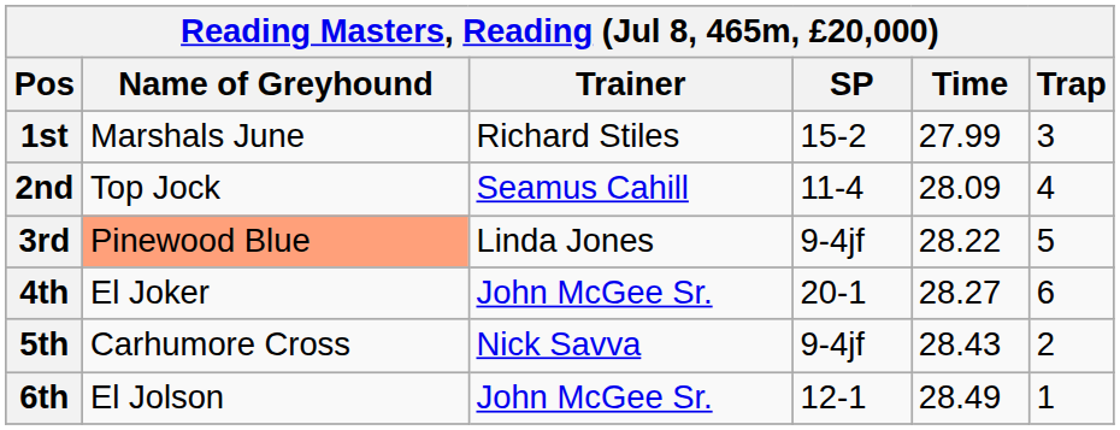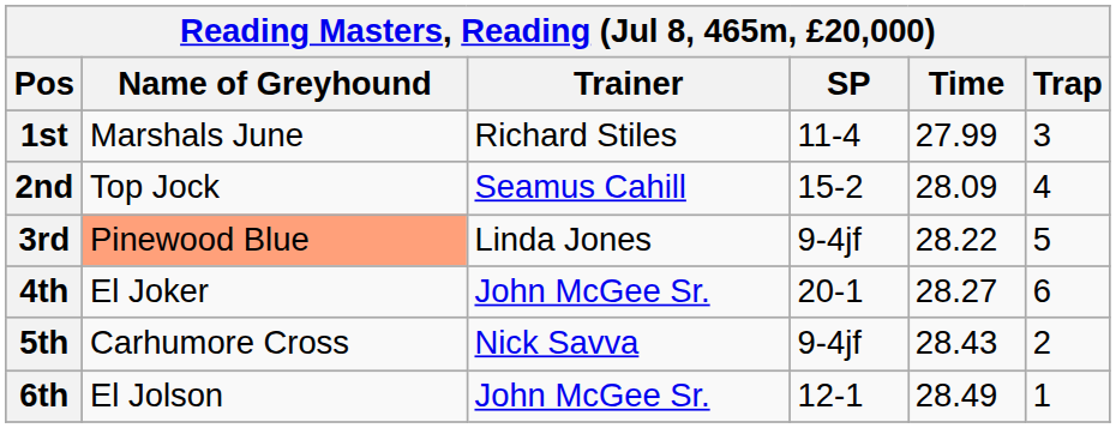 <table class="wikitable">
 <tr>
 <th colspan="6"><a href='#'>Reading Masters</a>, <a href='#'>Reading</a> (Jul 8, 465m, £20,000)</th>
 </tr>
 <tr>
 <th width=30>Pos</th>
 <th width=180>Name of Greyhound</th>
 <th width=150>Trainer</th>
 <th width=50>SP</th>
 <th width=50>Time</th>
 <th width=30>Trap</th>
 </tr>
 <tr>
 <th>1st</th>
 <td>Marshals June</td>
 <td>Richard Stiles</td>
-<td>15-2</td>
+<td>11-4</td>
 <td>27.99</td>
 <td>3</td>
 </tr>
 <tr>
 <th>2nd</th>
 <td>Top Jock</td>
 <td><a href='#'>Seamus Cahill</a></td>
-<td>11-4</td>
+<td>15-2</td>
 <td>28.09</td>
 <td>4</td>
 </tr>
 <tr>
 <th>3rd</th>
 <td style="background: lightsalmon;">Pinewood Blue</td>
 <td>Linda Jones</td>
 <td>9-4jf</td>
 <td>28.22</td>
 <td>5</td>
 </tr>
 <tr>
 <th>4th</th>
 <td>El Joker</td>
 <td><a href='#'>John McGee Sr.</a></td>
 <td>20-1</td>
 <td>28.27</td>
 <td>6</td>
 </tr>
 <tr>
 <th>5th</th>
 <td>Carhumore Cross</td>
 <td><a href='#'>Nick Savva</a></td>
 <td>9-4jf</td>
 <td>28.43</td>
 <td>2</td>
 </tr>
 <tr>
 <th>6th</th>
 <td>El Jolson</td>
 <td><a href='#'>John McGee Sr.</a></td>
 <td>12-1</td>
 <td>28.49</td>
 <td>1</td>
 </tr>
 </table>
